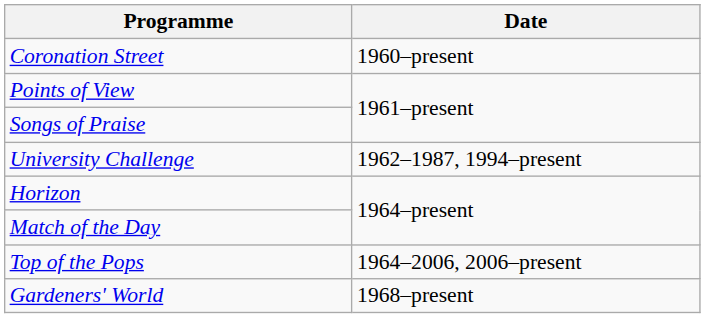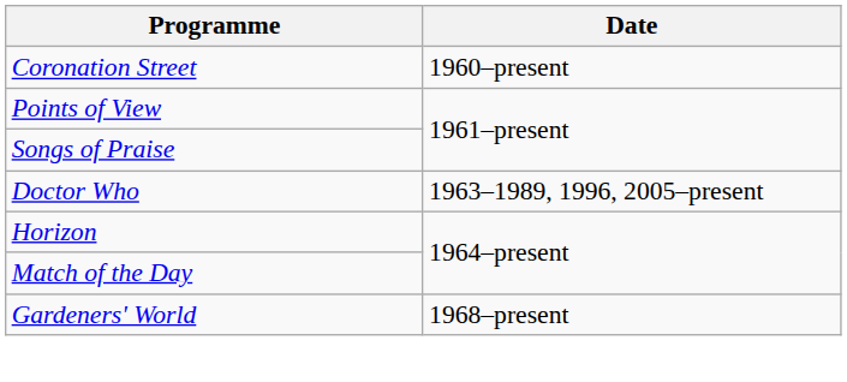 <table class="wikitable">
 <tr>
 <th width=250>Programme</th>
 <th width=250>Date</th>
 </tr>
 <tr>
 <td><em><a href='#'>Coronation Street</a></em></td>
 <td>1960–present</td>
 </tr>
 <tr>
 <td><em><a href='#'>Points of View</a></em></td>
 <td rowspan="2">1961–present</td>
 </tr>
 <tr>
 <td><em><a href='#'>Songs of Praise</a></em></td>
 </tr>
 <tr>
-<td><em><a href='#'>University Challenge</a></em></td>
-<td>1962–1987, 1994–present</td>
+<td><em><a href='#'>Doctor Who</a></em></td>
+<td>1963–1989, 1996, 2005–present</td>
 </tr>
 <tr>
 <td><em><a href='#'>Horizon</a></em></td>
 <td rowspan="2">1964–present</td>
 </tr>
 <tr>
 <td><em><a href='#'>Match of the Day</a></em></td>
 </tr>
 <tr>
-<td><em><a href='#'>Top of the Pops</a></em></td>
-<td>1964–2006, 2006–present</td>
-</tr>
-<tr>
 <td><em><a href='#'>Gardeners' World</a></em></td>
 <td>1968–present</td>
 </tr>
 </table>
